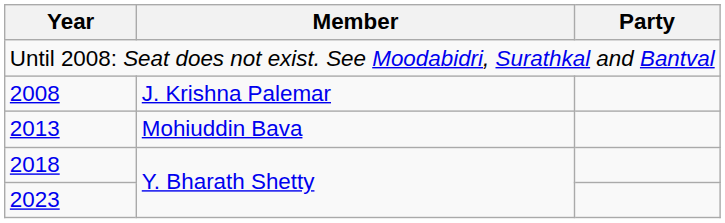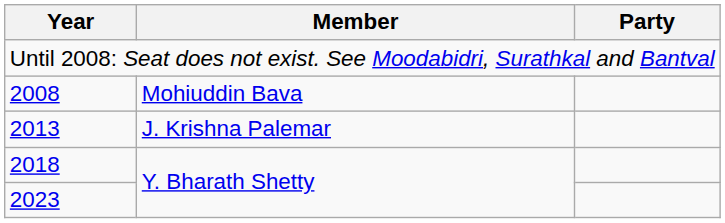 <table class="wikitable">
 <tr>
 <th>Year</th>
 <th>Member</th>
 <th colspan="2">Party</th>
 </tr>
 <tr>
 <td colspan=4 align=center>Until 2008: <em>Seat does not exist. See <a href='#'>Moodabidri</a>, <a href='#'>Surathkal</a> and <a href='#'>Bantval</a></em></td>
 </tr>
 <tr>
 <td><a href='#'>2008</a></td>
-<td><a href='#'>J. Krishna Palemar</a></td>
+<td><a href='#'>Mohiuddin Bava</a></td>
 <td></td>
 </tr>
 <tr>
 <td><a href='#'>2013</a></td>
-<td><a href='#'>Mohiuddin Bava</a></td>
+<td><a href='#'>J. Krishna Palemar</a></td>
 <td></td>
 </tr>
 <tr>
 <td><a href='#'>2018</a></td>
 <td rowspan="2"><a href='#'>Y. Bharath Shetty</a></td>
 <td></td>
 </tr>
 <tr>
 <td><a href='#'>2023</a></td>
 </tr>
 </table>
